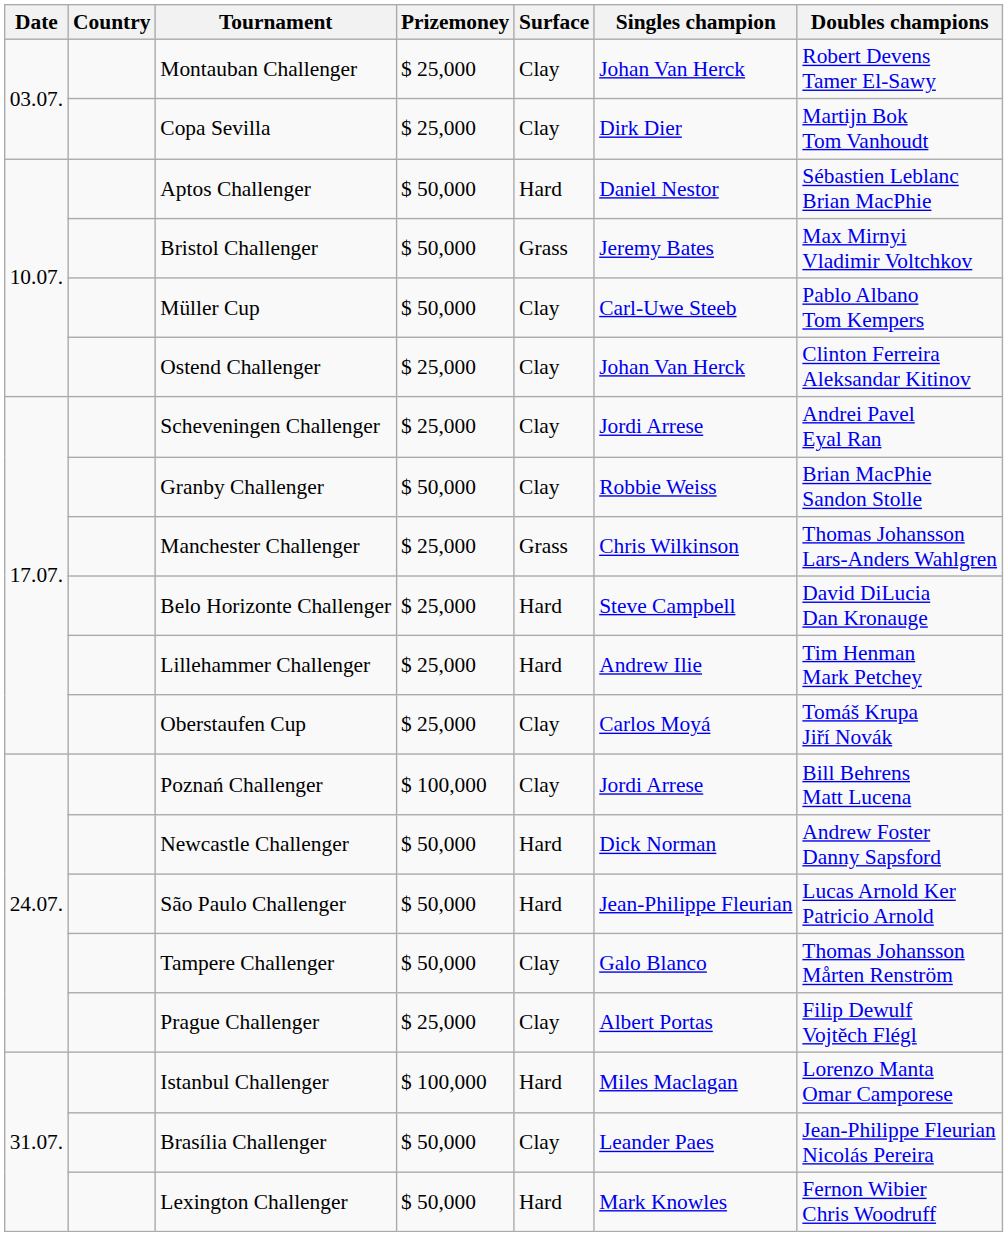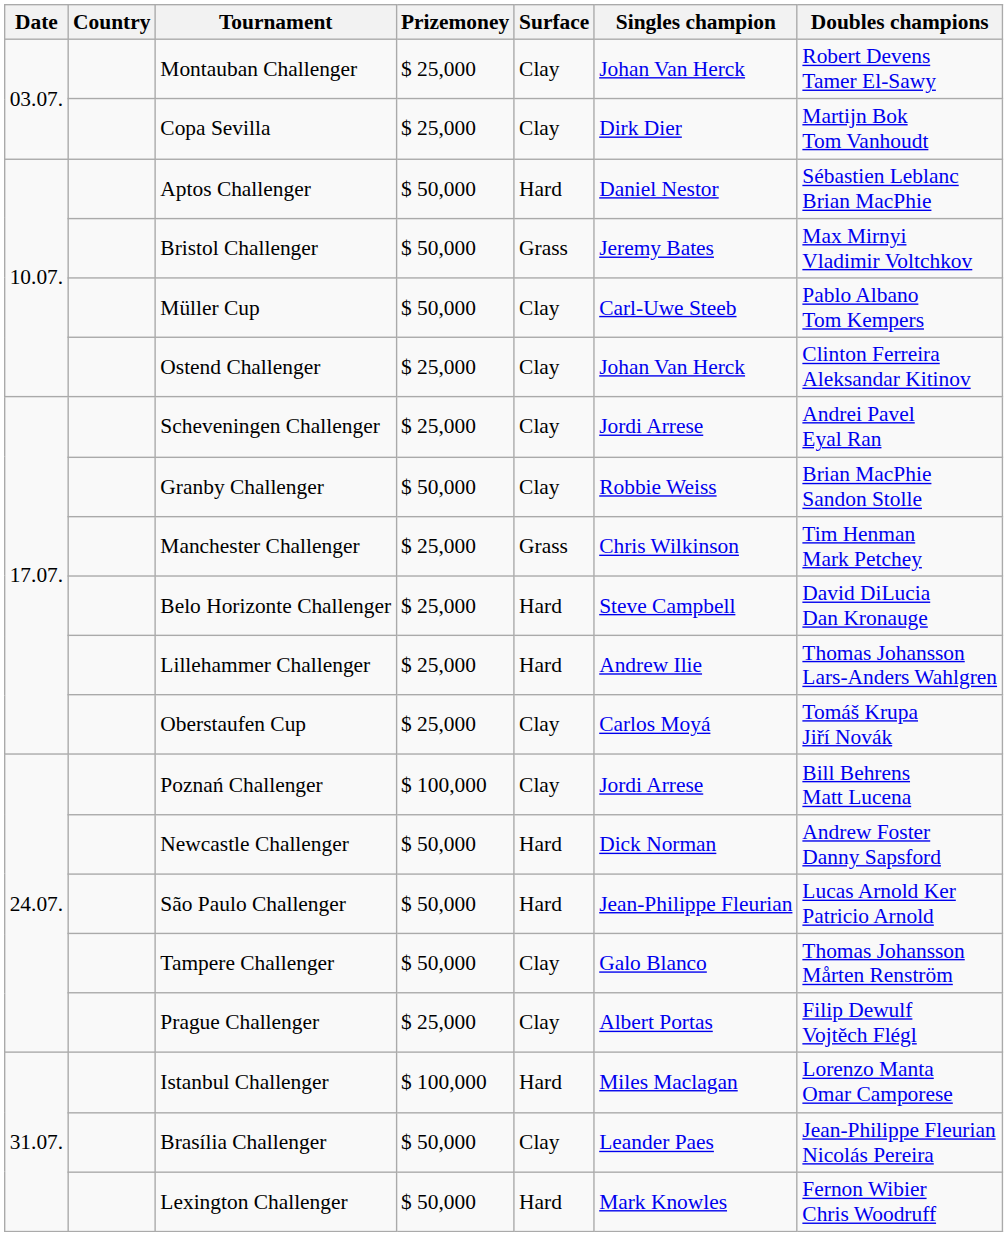 <table class="sortable wikitable" style=font-size:97%>
 <tr>
 <th>Date</th>
 <th>Country</th>
 <th>Tournament</th>
 <th>Prizemoney</th>
 <th>Surface</th>
 <th>Singles champion</th>
 <th>Doubles champions</th>
 </tr>
 <tr>
 <td rowspan="2">03.07.</td>
 <td></td>
 <td>Montauban Challenger</td>
 <td>$ 25,000</td>
 <td>Clay</td>
 <td> <a href='#'>Johan Van Herck</a></td>
 <td> <a href='#'>Robert Devens</a><br> <a href='#'>Tamer El-Sawy</a></td>
 </tr>
 <tr>
 <td></td>
 <td>Copa Sevilla</td>
 <td>$ 25,000</td>
 <td>Clay</td>
 <td> <a href='#'>Dirk Dier</a></td>
 <td> <a href='#'>Martijn Bok</a><br> <a href='#'>Tom Vanhoudt</a></td>
 </tr>
 <tr>
 <td rowspan="4">10.07.</td>
 <td></td>
 <td>Aptos Challenger</td>
 <td>$ 50,000</td>
 <td>Hard</td>
 <td> <a href='#'>Daniel Nestor</a></td>
 <td> <a href='#'>Sébastien Leblanc</a> <br>  <a href='#'>Brian MacPhie</a></td>
 </tr>
 <tr>
 <td></td>
 <td>Bristol Challenger</td>
 <td>$ 50,000</td>
 <td>Grass</td>
 <td> <a href='#'>Jeremy Bates</a></td>
 <td> <a href='#'>Max Mirnyi</a><br> <a href='#'>Vladimir Voltchkov</a></td>
 </tr>
 <tr>
 <td></td>
 <td>Müller Cup</td>
 <td>$ 50,000</td>
 <td>Clay</td>
 <td> <a href='#'>Carl-Uwe Steeb</a></td>
 <td> <a href='#'>Pablo Albano</a><br> <a href='#'>Tom Kempers</a></td>
 </tr>
 <tr>
 <td></td>
 <td>Ostend Challenger</td>
 <td>$ 25,000</td>
 <td>Clay</td>
 <td> <a href='#'>Johan Van Herck</a></td>
 <td> <a href='#'>Clinton Ferreira</a><br> <a href='#'>Aleksandar Kitinov</a></td>
 </tr>
 <tr>
 <td rowspan="6">17.07.</td>
 <td></td>
 <td>Scheveningen Challenger</td>
 <td>$ 25,000</td>
 <td>Clay</td>
 <td> <a href='#'>Jordi Arrese</a></td>
 <td> <a href='#'>Andrei Pavel</a> <br>  <a href='#'>Eyal Ran</a></td>
 </tr>
 <tr>
 <td></td>
 <td>Granby Challenger</td>
 <td>$ 50,000</td>
 <td>Clay</td>
 <td> <a href='#'>Robbie Weiss</a></td>
 <td> <a href='#'>Brian MacPhie</a> <br>  <a href='#'>Sandon Stolle</a></td>
 </tr>
 <tr>
 <td></td>
 <td>Manchester Challenger</td>
 <td>$ 25,000</td>
 <td>Grass</td>
 <td> <a href='#'>Chris Wilkinson</a></td>
-<td> <a href='#'>Thomas Johansson</a><br> <a href='#'>Lars-Anders Wahlgren</a></td>
+<td> <a href='#'>Tim Henman</a> <br>  <a href='#'>Mark Petchey</a></td>
 </tr>
 <tr>
 <td></td>
 <td>Belo Horizonte Challenger</td>
 <td>$ 25,000</td>
 <td>Hard</td>
 <td> <a href='#'>Steve Campbell</a></td>
 <td> <a href='#'>David DiLucia</a><br> <a href='#'>Dan Kronauge</a></td>
 </tr>
 <tr>
 <td></td>
 <td>Lillehammer Challenger</td>
 <td>$ 25,000</td>
 <td>Hard</td>
 <td> <a href='#'>Andrew Ilie</a></td>
-<td> <a href='#'>Tim Henman</a> <br>  <a href='#'>Mark Petchey</a></td>
+<td> <a href='#'>Thomas Johansson</a><br> <a href='#'>Lars-Anders Wahlgren</a></td>
 </tr>
 <tr>
 <td></td>
 <td>Oberstaufen Cup</td>
 <td>$ 25,000</td>
 <td>Clay</td>
 <td> <a href='#'>Carlos Moyá</a></td>
 <td> <a href='#'>Tomáš Krupa</a><br> <a href='#'>Jiří Novák</a></td>
 </tr>
 <tr>
 <td rowspan="5">24.07.</td>
 <td></td>
 <td>Poznań Challenger</td>
 <td>$ 100,000</td>
 <td>Clay</td>
 <td> <a href='#'>Jordi Arrese</a></td>
 <td> <a href='#'>Bill Behrens</a><br> <a href='#'>Matt Lucena</a></td>
 </tr>
 <tr>
 <td></td>
 <td>Newcastle Challenger</td>
 <td>$ 50,000</td>
 <td>Hard</td>
 <td> <a href='#'>Dick Norman</a></td>
 <td> <a href='#'>Andrew Foster</a><br> <a href='#'>Danny Sapsford</a></td>
 </tr>
 <tr>
 <td></td>
 <td>São Paulo Challenger</td>
 <td>$ 50,000</td>
 <td>Hard</td>
 <td> <a href='#'>Jean-Philippe Fleurian</a></td>
 <td> <a href='#'>Lucas Arnold Ker</a><br> <a href='#'>Patricio Arnold</a></td>
 </tr>
 <tr>
 <td></td>
 <td>Tampere Challenger</td>
 <td>$ 50,000</td>
 <td>Clay</td>
 <td> <a href='#'>Galo Blanco</a></td>
 <td> <a href='#'>Thomas Johansson</a> <br>  <a href='#'>Mårten Renström</a></td>
 </tr>
 <tr>
 <td></td>
 <td>Prague Challenger</td>
 <td>$ 25,000</td>
 <td>Clay</td>
 <td> <a href='#'>Albert Portas</a></td>
 <td> <a href='#'>Filip Dewulf</a><br> <a href='#'>Vojtěch Flégl</a></td>
 </tr>
 <tr>
 <td rowspan="3">31.07.</td>
 <td></td>
 <td>Istanbul Challenger</td>
 <td>$ 100,000</td>
 <td>Hard</td>
 <td> <a href='#'>Miles Maclagan</a></td>
 <td> <a href='#'>Lorenzo Manta</a><br> <a href='#'>Omar Camporese</a></td>
 </tr>
 <tr>
 <td></td>
 <td>Brasília Challenger</td>
 <td>$ 50,000</td>
 <td>Clay</td>
 <td> <a href='#'>Leander Paes</a></td>
 <td> <a href='#'>Jean-Philippe Fleurian</a><br> <a href='#'>Nicolás Pereira</a></td>
 </tr>
 <tr>
 <td></td>
 <td>Lexington Challenger</td>
 <td>$ 50,000</td>
 <td>Hard</td>
 <td> <a href='#'>Mark Knowles</a></td>
 <td> <a href='#'>Fernon Wibier</a> <br>  <a href='#'>Chris Woodruff</a></td>
 </tr>
 </table>
